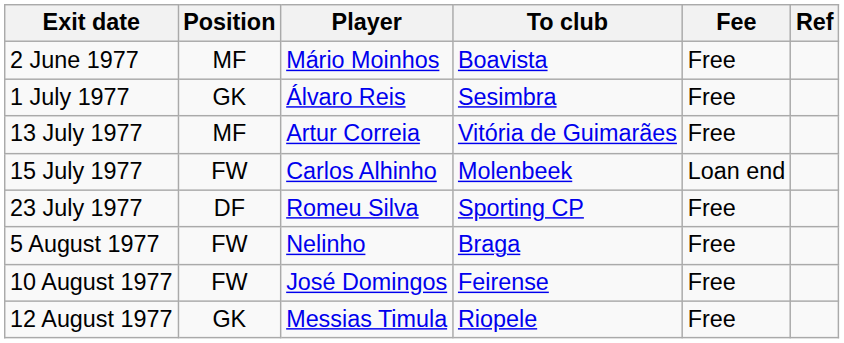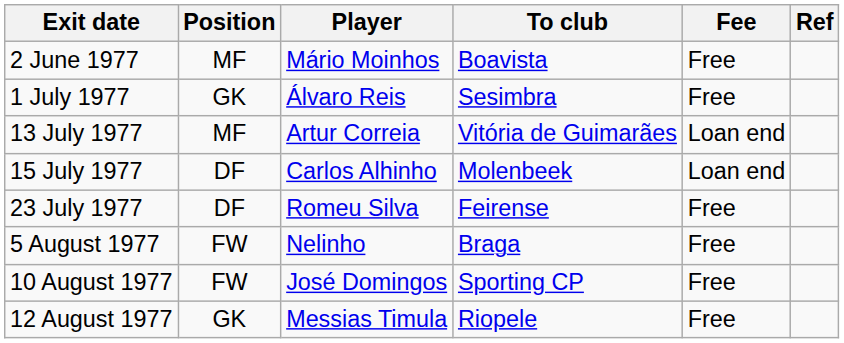 <table class="wikitable">
 <tr>
 <th>Exit date</th>
 <th>Position</th>
 <th>Player</th>
 <th>To club</th>
 <th>Fee</th>
 <th>Ref</th>
 </tr>
 <tr>
 <td>2 June 1977</td>
 <td style="text-align:center;">MF</td>
 <td style="text-align:left;"><a href='#'>Mário Moinhos</a></td>
 <td style="text-align:left;"><a href='#'>Boavista</a></td>
 <td>Free</td>
 <td></td>
 </tr>
 <tr>
 <td>1 July 1977</td>
 <td style="text-align:center;">GK</td>
 <td style="text-align:left;"><a href='#'>Álvaro Reis</a></td>
 <td style="text-align:left;"><a href='#'>Sesimbra</a></td>
 <td>Free</td>
 <td></td>
 </tr>
 <tr>
 <td>13 July 1977</td>
 <td style="text-align:center;">MF</td>
 <td style="text-align:left;"><a href='#'>Artur Correia</a></td>
 <td style="text-align:left;"><a href='#'>Vitória de Guimarães</a></td>
-<td>Free</td>
+<td>Loan end</td>
 <td></td>
 </tr>
 <tr>
 <td>15 July 1977</td>
-<td style="text-align:center;">FW</td>
+<td style="text-align:center;">DF</td>
 <td style="text-align:left;"><a href='#'>Carlos Alhinho</a></td>
 <td style="text-align:left;"><a href='#'>Molenbeek</a></td>
 <td>Loan end</td>
 <td></td>
 </tr>
 <tr>
 <td>23 July 1977</td>
 <td style="text-align:center;">DF</td>
 <td style="text-align:left;"><a href='#'>Romeu Silva</a></td>
-<td style="text-align:left;"><a href='#'>Sporting CP</a></td>
+<td style="text-align:left;"><a href='#'>Feirense</a></td>
 <td>Free</td>
 <td></td>
 </tr>
 <tr>
 <td>5 August 1977</td>
 <td style="text-align:center;">FW</td>
 <td style="text-align:left;"><a href='#'>Nelinho</a></td>
 <td style="text-align:left;"><a href='#'>Braga</a></td>
 <td>Free</td>
 <td></td>
 </tr>
 <tr>
 <td>10 August 1977</td>
 <td style="text-align:center;">FW</td>
 <td style="text-align:left;"><a href='#'>José Domingos</a></td>
-<td style="text-align:left;"><a href='#'>Feirense</a></td>
+<td style="text-align:left;"><a href='#'>Sporting CP</a></td>
 <td>Free</td>
 <td></td>
 </tr>
 <tr>
 <td>12 August 1977</td>
 <td style="text-align:center;">GK</td>
 <td style="text-align:left;"><a href='#'>Messias Timula</a></td>
 <td style="text-align:left;"><a href='#'>Riopele</a></td>
 <td>Free</td>
 <td></td>
 </tr>
 </table>
